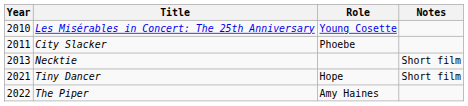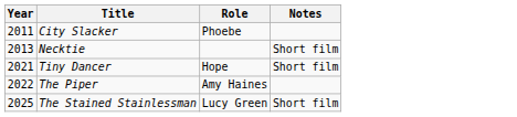 <table class="wikitable">
 <tr>
 <th>Year</th>
 <th>Title</th>
 <th>Role</th>
 <th>Notes</th>
-</tr>
-<tr>
-<td>2010</td>
-<td><em><a href='#'>Les Misérables in Concert: The 25th Anniversary</a></em></td>
-<td><a href='#'>Young Cosette</a></td>
-<td></td>
 </tr>
 <tr>
 <td>2011</td>
 <td><em>City Slacker</em></td>
 <td>Phoebe</td>
 <td></td>
 </tr>
 <tr>
 <td>2013</td>
 <td><em>Necktie</em></td>
 <td></td>
 <td>Short film</td>
 </tr>
 <tr>
 <td>2021</td>
 <td><em>Tiny Dancer</em></td>
 <td>Hope</td>
 <td>Short film</td>
 </tr>
 <tr>
 <td>2022</td>
 <td><em>The Piper</em></td>
 <td>Amy Haines</td>
 <td></td>
 </tr>
+<tr>
+<td>2025</td>
+<td><em>The Stained Stainlessman</em></td>
+<td>Lucy Green</td>
+<td>Short film</td>
+</tr>
 </table>
